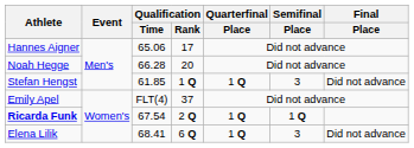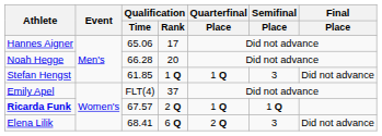 <table class="wikitable" style="font-size:90%">
 <tr>
 <th rowspan="2">Athlete</th>
 <th rowspan="2">Event</th>
 <th colspan="2">Qualification</th>
 <th>Quarterfinal</th>
 <th>Semifinal</th>
 <th>Final</th>
 </tr>
 <tr style="font-size:95%">
 <th>Time</th>
 <th>Rank</th>
 <th>Place</th>
 <th>Place</th>
 <th>Place</th>
 </tr>
 <tr align=center>
 <td align=left><a href='#'>Hannes Aigner</a></td>
 <td align=left rowspan=3><a href='#'>Men's</a></td>
 <td>65.06</td>
 <td>17</td>
 <td colspan=3>Did not advance</td>
 </tr>
 <tr align=center>
 <td align=left><a href='#'>Noah Hegge</a></td>
 <td>66.28</td>
 <td>20</td>
 <td colspan=3>Did not advance</td>
 </tr>
 <tr align=center>
 <td align=left><a href='#'>Stefan Hengst</a></td>
 <td>61.85</td>
 <td>1 <strong>Q</strong></td>
 <td>1 <strong>Q</strong></td>
 <td>3</td>
 <td>Did not advance</td>
 </tr>
 <tr align=center>
 <td align=left><a href='#'>Emily Apel</a></td>
 <td align=left rowspan=3><a href='#'>Women's</a></td>
 <td>FLT(4)</td>
 <td>37</td>
 <td colspan=3>Did not advance</td>
 </tr>
 <tr align=center>
 <td align=left><strong><a href='#'>Ricarda Funk</a></strong></td>
-<td>67.54</td>
+<td>67.57</td>
 <td>2 <strong>Q</strong></td>
 <td>1 <strong>Q</strong></td>
 <td>1 <strong>Q</strong></td>
 <td></td>
 </tr>
 <tr align=center>
 <td align=left><a href='#'>Elena Lilik</a></td>
 <td>68.41</td>
 <td>6 <strong>Q</strong></td>
-<td>1 <strong>Q</strong></td>
+<td>2 <strong>Q</strong></td>
 <td>3</td>
 <td>Did not advance</td>
 </tr>
 </table>
